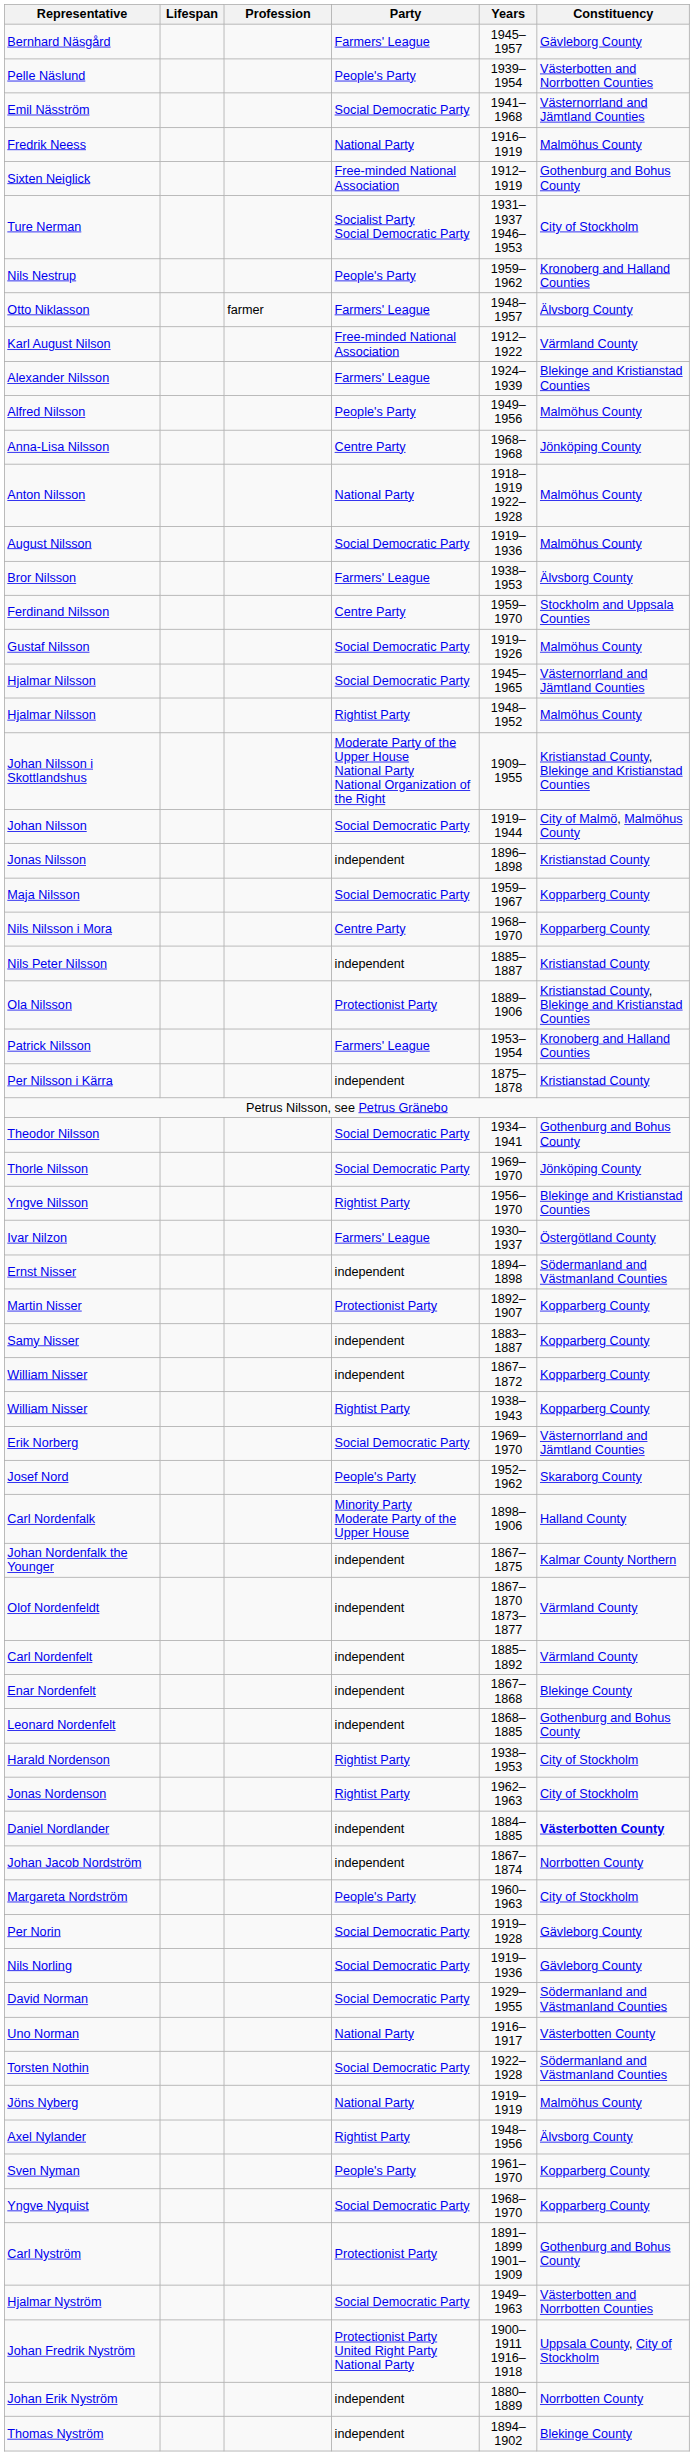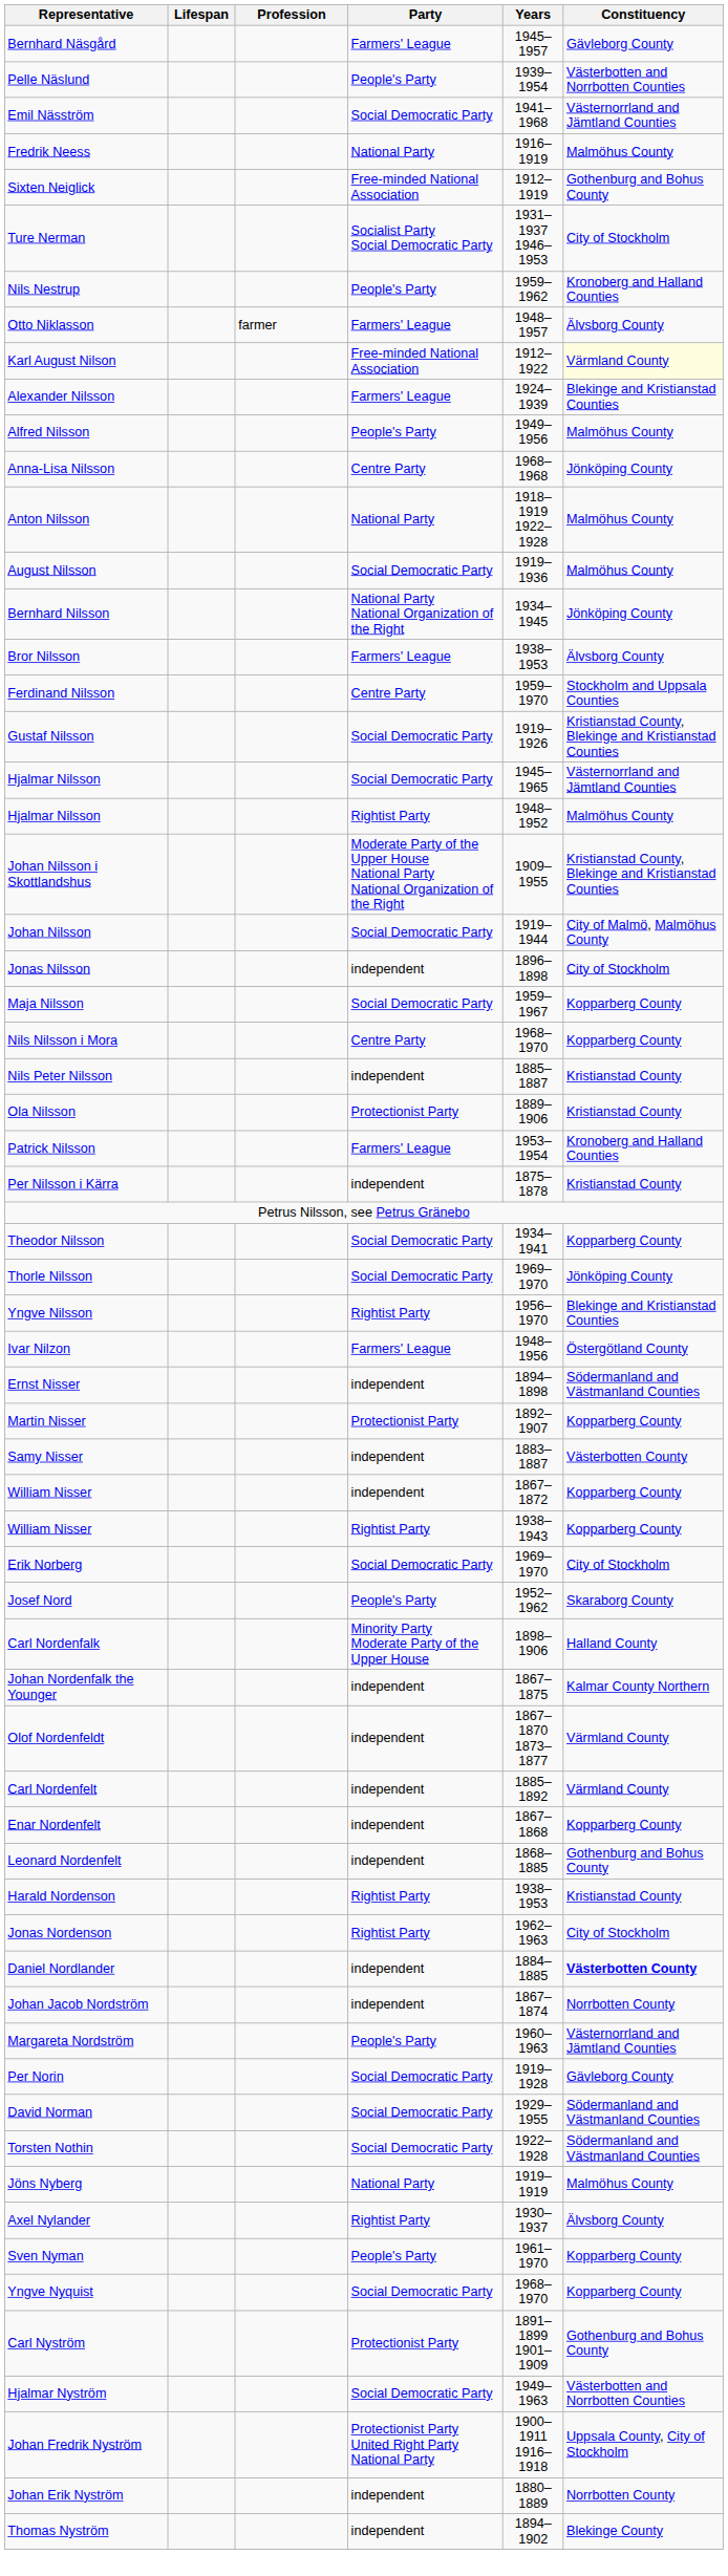 <table class="wikitable">
 <tr>
 <th style="width:15em">Representative</th>
 <th style="width:5em">Lifespan</th>
 <th style="width:10em">Profession</th>
 <th style="width:15em">Party</th>
 <th style="width:5em">Years</th>
 <th style="width:15em">Constituency</th>
 </tr>
 <tr>
 <td><a href='#'>Bernhard Näsgård</a></td>
 <td align=center></td>
 <td></td>
 <td> <a href='#'>Farmers' League</a></td>
 <td align=center>1945–1957</td>
 <td><a href='#'>Gävleborg County</a></td>
 </tr>
 <tr>
 <td><a href='#'>Pelle Näslund</a></td>
 <td align=center></td>
 <td></td>
 <td> <a href='#'>People's Party</a></td>
 <td align=center>1939–1954</td>
 <td><a href='#'>Västerbotten and Norrbotten Counties</a></td>
 </tr>
 <tr>
 <td><a href='#'>Emil Näsström</a></td>
 <td align=center></td>
 <td></td>
 <td> <a href='#'>Social Democratic Party</a></td>
 <td align=center>1941–1968</td>
 <td><a href='#'>Västernorrland and Jämtland Counties</a></td>
 </tr>
 <tr>
 <td><a href='#'>Fredrik Neess</a></td>
 <td align=center></td>
 <td></td>
 <td> <a href='#'>National Party</a></td>
 <td align=center>1916–1919</td>
 <td><a href='#'>Malmöhus County</a></td>
 </tr>
 <tr>
 <td><a href='#'>Sixten Neiglick</a></td>
 <td align=center></td>
 <td></td>
 <td> <a href='#'>Free-minded National Association</a></td>
 <td align=center>1912–1919</td>
 <td><a href='#'>Gothenburg and Bohus County</a></td>
 </tr>
 <tr>
 <td><a href='#'>Ture Nerman</a></td>
 <td align=center></td>
 <td></td>
 <td> <a href='#'>Socialist Party</a><br> <a href='#'>Social Democratic Party</a></td>
 <td align=center>1931–1937<br>1946–1953</td>
 <td><a href='#'>City of Stockholm</a></td>
 </tr>
 <tr>
 <td><a href='#'>Nils Nestrup</a></td>
 <td align=center></td>
 <td></td>
 <td> <a href='#'>People's Party</a></td>
 <td align=center>1959–1962</td>
 <td><a href='#'>Kronoberg and Halland Counties</a></td>
 </tr>
 <tr>
 <td><a href='#'>Otto Niklasson</a></td>
 <td align=center></td>
 <td>farmer</td>
 <td> <a href='#'>Farmers' League</a></td>
 <td align=center>1948–1957</td>
 <td><a href='#'>Älvsborg County</a></td>
 </tr>
 <tr>
 <td><a href='#'>Karl August Nilson</a></td>
 <td align=center></td>
 <td></td>
 <td> <a href='#'>Free-minded National Association</a></td>
 <td align=center>1912–1922</td>
-<td><a href='#'>Värmland County</a></td>
+<td style="background: lightyellow;"><a href='#'>Värmland County</a></td>
 </tr>
 <tr>
 <td><a href='#'>Alexander Nilsson</a></td>
 <td align=center></td>
 <td></td>
 <td> <a href='#'>Farmers' League</a></td>
 <td align=center>1924–1939</td>
 <td><a href='#'>Blekinge and Kristianstad Counties</a></td>
 </tr>
 <tr>
 <td><a href='#'>Alfred Nilsson</a></td>
 <td align=center></td>
 <td></td>
 <td> <a href='#'>People's Party</a></td>
 <td align=center>1949–1956</td>
 <td><a href='#'>Malmöhus County</a></td>
 </tr>
 <tr>
 <td><a href='#'>Anna-Lisa Nilsson</a></td>
 <td align=center></td>
 <td></td>
 <td> <a href='#'>Centre Party</a></td>
 <td align=center>1968–1968</td>
 <td><a href='#'>Jönköping County</a></td>
 </tr>
 <tr>
 <td><a href='#'>Anton Nilsson</a></td>
 <td align=center></td>
 <td></td>
 <td> <a href='#'>National Party</a></td>
 <td align=center>1918–1919<br>1922–1928</td>
 <td><a href='#'>Malmöhus County</a></td>
 </tr>
 <tr>
 <td><a href='#'>August Nilsson</a></td>
 <td align=center></td>
 <td></td>
 <td> <a href='#'>Social Democratic Party</a></td>
 <td align=center>1919–1936</td>
 <td><a href='#'>Malmöhus County</a></td>
 </tr>
 <tr>
+<td><a href='#'>Bernhard Nilsson</a></td>
+<td align=center></td>
+<td></td>
+<td> <a href='#'>National Party</a><br> <a href='#'>National Organization of the Right</a></td>
+<td align=center>1934–1945</td>
+<td><a href='#'>Jönköping County</a></td>
+</tr>
+<tr>
 <td><a href='#'>Bror Nilsson</a></td>
 <td align=center></td>
 <td></td>
 <td> <a href='#'>Farmers' League</a></td>
 <td align=center>1938–1953</td>
 <td><a href='#'>Älvsborg County</a></td>
 </tr>
 <tr>
 <td><a href='#'>Ferdinand Nilsson</a></td>
 <td align=center></td>
 <td></td>
 <td> <a href='#'>Centre Party</a></td>
 <td align=center>1959–1970</td>
 <td><a href='#'>Stockholm and Uppsala Counties</a></td>
 </tr>
 <tr>
 <td><a href='#'>Gustaf Nilsson</a></td>
 <td align=center></td>
 <td></td>
 <td> <a href='#'>Social Democratic Party</a></td>
 <td align=center>1919–1926</td>
-<td><a href='#'>Malmöhus County</a></td>
+<td><a href='#'>Kristianstad County</a>, <a href='#'>Blekinge and Kristianstad Counties</a></td>
 </tr>
 <tr>
 <td><a href='#'>Hjalmar Nilsson</a></td>
 <td align=center></td>
 <td></td>
 <td> <a href='#'>Social Democratic Party</a></td>
 <td align=center>1945–1965</td>
 <td><a href='#'>Västernorrland and Jämtland Counties</a></td>
 </tr>
 <tr>
 <td><a href='#'>Hjalmar Nilsson</a></td>
 <td align=center></td>
 <td></td>
 <td> <a href='#'>Rightist Party</a></td>
 <td align=center>1948–1952</td>
 <td><a href='#'>Malmöhus County</a></td>
 </tr>
 <tr>
 <td><a href='#'>Johan Nilsson i Skottlandshus</a></td>
 <td align=center></td>
 <td></td>
 <td> <a href='#'>Moderate Party of the Upper House</a><br> <a href='#'>National Party</a><br> <a href='#'>National Organization of the Right</a></td>
 <td align=center>1909–1955</td>
 <td><a href='#'>Kristianstad County</a>, <a href='#'>Blekinge and Kristianstad Counties</a></td>
 </tr>
 <tr>
 <td><a href='#'>Johan Nilsson</a></td>
 <td align=center></td>
 <td></td>
 <td> <a href='#'>Social Democratic Party</a></td>
 <td align=center>1919–1944</td>
 <td><a href='#'>City of Malmö</a>, <a href='#'>Malmöhus County</a></td>
 </tr>
 <tr>
 <td><a href='#'>Jonas Nilsson</a></td>
 <td align=center></td>
 <td></td>
 <td> independent</td>
 <td align=center>1896–1898</td>
-<td><a href='#'>Kristianstad County</a></td>
+<td><a href='#'>City of Stockholm</a></td>
 </tr>
 <tr>
 <td><a href='#'>Maja Nilsson</a></td>
 <td align=center></td>
 <td></td>
 <td> <a href='#'>Social Democratic Party</a></td>
 <td align=center>1959–1967</td>
 <td><a href='#'>Kopparberg County</a></td>
 </tr>
 <tr>
 <td><a href='#'>Nils Nilsson i Mora</a></td>
 <td align=center></td>
 <td></td>
 <td> <a href='#'>Centre Party</a></td>
 <td align=center>1968–1970</td>
 <td><a href='#'>Kopparberg County</a></td>
 </tr>
 <tr>
 <td><a href='#'>Nils Peter Nilsson</a></td>
 <td align=center></td>
 <td></td>
 <td> independent</td>
 <td align=center>1885–1887</td>
 <td><a href='#'>Kristianstad County</a></td>
 </tr>
 <tr>
 <td><a href='#'>Ola Nilsson</a></td>
 <td align=center></td>
 <td></td>
 <td> <a href='#'>Protectionist Party</a></td>
 <td align=center>1889–1906</td>
-<td><a href='#'>Kristianstad County</a>, <a href='#'>Blekinge and Kristianstad Counties</a></td>
+<td><a href='#'>Kristianstad County</a></td>
 </tr>
 <tr>
 <td><a href='#'>Patrick Nilsson</a></td>
 <td align=center></td>
 <td></td>
 <td> <a href='#'>Farmers' League</a></td>
 <td align=center>1953–1954</td>
 <td><a href='#'>Kronoberg and Halland Counties</a></td>
 </tr>
 <tr>
 <td><a href='#'>Per Nilsson i Kärra</a></td>
 <td align=center></td>
 <td></td>
 <td> independent</td>
 <td align=center>1875–1878</td>
 <td><a href='#'>Kristianstad County</a></td>
 </tr>
 <tr>
 <td style="text-align:center;" colspan="6">Petrus Nilsson, see <a href='#'>Petrus Gränebo</a></td>
 </tr>
 <tr>
 <td><a href='#'>Theodor Nilsson</a></td>
 <td align=center></td>
 <td></td>
 <td> <a href='#'>Social Democratic Party</a></td>
 <td align=center>1934–1941</td>
-<td><a href='#'>Gothenburg and Bohus County</a></td>
+<td><a href='#'>Kopparberg County</a></td>
 </tr>
 <tr>
 <td><a href='#'>Thorle Nilsson</a></td>
 <td align=center></td>
 <td></td>
 <td> <a href='#'>Social Democratic Party</a></td>
 <td align=center>1969–1970</td>
 <td><a href='#'>Jönköping County</a></td>
 </tr>
 <tr>
 <td><a href='#'>Yngve Nilsson</a></td>
 <td align=center></td>
 <td></td>
 <td> <a href='#'>Rightist Party</a></td>
 <td align=center>1956–1970</td>
 <td><a href='#'>Blekinge and Kristianstad Counties</a></td>
 </tr>
 <tr>
 <td><a href='#'>Ivar Nilzon</a></td>
 <td align=center></td>
 <td></td>
 <td> <a href='#'>Farmers' League</a></td>
-<td align=center>1930–1937</td>
+<td align=center>1948–1956</td>
 <td><a href='#'>Östergötland County</a></td>
 </tr>
 <tr>
 <td><a href='#'>Ernst Nisser</a></td>
 <td align=center></td>
 <td></td>
 <td> independent</td>
 <td align=center>1894–1898</td>
 <td><a href='#'>Södermanland and Västmanland Counties</a></td>
 </tr>
 <tr>
 <td><a href='#'>Martin Nisser</a></td>
 <td align=center></td>
 <td></td>
 <td> <a href='#'>Protectionist Party</a></td>
 <td align=center>1892–1907</td>
 <td><a href='#'>Kopparberg County</a></td>
 </tr>
 <tr>
 <td><a href='#'>Samy Nisser</a></td>
 <td align=center></td>
 <td></td>
 <td> independent</td>
 <td align=center>1883–1887</td>
-<td><a href='#'>Kopparberg County</a></td>
+<td><a href='#'>Västerbotten County</a></td>
 </tr>
 <tr>
 <td><a href='#'>William Nisser</a></td>
 <td align=center></td>
 <td></td>
 <td> independent</td>
 <td align=center>1867–1872</td>
 <td><a href='#'>Kopparberg County</a></td>
 </tr>
 <tr>
 <td><a href='#'>William Nisser</a></td>
 <td align=center></td>
 <td></td>
 <td> <a href='#'>Rightist Party</a></td>
 <td align=center>1938–1943</td>
 <td><a href='#'>Kopparberg County</a></td>
 </tr>
 <tr>
 <td><a href='#'>Erik Norberg</a></td>
 <td align=center></td>
 <td></td>
 <td> <a href='#'>Social Democratic Party</a></td>
 <td align=center>1969–1970</td>
-<td><a href='#'>Västernorrland and Jämtland Counties</a></td>
+<td><a href='#'>City of Stockholm</a></td>
 </tr>
 <tr>
 <td><a href='#'>Josef Nord</a></td>
 <td align=center></td>
 <td></td>
 <td> <a href='#'>People's Party</a></td>
 <td align=center>1952–1962</td>
 <td><a href='#'>Skaraborg County</a></td>
 </tr>
 <tr>
 <td><a href='#'>Carl Nordenfalk</a></td>
 <td align=center></td>
 <td></td>
 <td> <a href='#'>Minority Party</a><br> <a href='#'>Moderate Party of the Upper House</a></td>
 <td align=center>1898–1906</td>
 <td><a href='#'>Halland County</a></td>
 </tr>
 <tr>
 <td><a href='#'>Johan Nordenfalk the Younger</a></td>
 <td align=center></td>
 <td></td>
 <td> independent</td>
 <td align=center>1867–1875</td>
 <td><a href='#'>Kalmar County Northern</a></td>
 </tr>
 <tr>
 <td><a href='#'>Olof Nordenfeldt</a></td>
 <td align=center></td>
 <td></td>
 <td> independent</td>
 <td align=center>1867–1870<br>1873–1877</td>
 <td><a href='#'>Värmland County</a></td>
 </tr>
 <tr>
 <td><a href='#'>Carl Nordenfelt</a></td>
 <td align=center></td>
 <td></td>
 <td> independent</td>
 <td align=center>1885–1892</td>
 <td><a href='#'>Värmland County</a></td>
 </tr>
 <tr>
 <td><a href='#'>Enar Nordenfelt</a></td>
 <td align=center></td>
 <td></td>
 <td> independent</td>
 <td align=center>1867–1868</td>
-<td><a href='#'>Blekinge County</a></td>
+<td><a href='#'>Kopparberg County</a></td>
 </tr>
 <tr>
 <td><a href='#'>Leonard Nordenfelt</a></td>
 <td align=center></td>
 <td></td>
 <td> independent</td>
 <td align=center>1868–1885</td>
 <td><a href='#'>Gothenburg and Bohus County</a></td>
 </tr>
 <tr>
 <td><a href='#'>Harald Nordenson</a></td>
 <td align=center></td>
 <td></td>
 <td> <a href='#'>Rightist Party</a></td>
 <td align=center>1938–1953</td>
-<td><a href='#'>City of Stockholm</a></td>
+<td><a href='#'>Kristianstad County</a></td>
 </tr>
 <tr>
 <td><a href='#'>Jonas Nordenson</a></td>
 <td align=center></td>
 <td></td>
 <td> <a href='#'>Rightist Party</a></td>
 <td align=center>1962–1963</td>
 <td><a href='#'>City of Stockholm</a></td>
 </tr>
 <tr>
 <td><a href='#'>Daniel Nordlander</a></td>
 <td align=center></td>
 <td></td>
 <td> independent</td>
 <td align=center>1884–1885</td>
 <td><strong><a href='#'>Västerbotten County</a></strong></td>
 </tr>
 <tr>
 <td><a href='#'>Johan Jacob Nordström</a></td>
 <td align=center></td>
 <td></td>
 <td> independent</td>
 <td align=center>1867–1874</td>
 <td><a href='#'>Norrbotten County</a></td>
 </tr>
 <tr>
 <td><a href='#'>Margareta Nordström</a></td>
 <td align=center></td>
 <td></td>
 <td> <a href='#'>People's Party</a></td>
 <td align=center>1960–1963</td>
-<td><a href='#'>City of Stockholm</a></td>
+<td><a href='#'>Västernorrland and Jämtland Counties</a></td>
 </tr>
 <tr>
 <td><a href='#'>Per Norin</a></td>
 <td align=center></td>
 <td></td>
 <td> <a href='#'>Social Democratic Party</a></td>
 <td align=center>1919–1928</td>
 <td><a href='#'>Gävleborg County</a></td>
 </tr>
 <tr>
-<td><a href='#'>Nils Norling</a></td>
-<td align=center></td>
-<td></td>
-<td> <a href='#'>Social Democratic Party</a></td>
-<td align=center>1919–1936</td>
-<td><a href='#'>Gävleborg County</a></td>
-</tr>
-<tr>
 <td><a href='#'>David Norman</a></td>
 <td align=center></td>
 <td></td>
 <td> <a href='#'>Social Democratic Party</a></td>
 <td align=center>1929–1955</td>
 <td><a href='#'>Södermanland and Västmanland Counties</a></td>
-</tr>
-<tr>
-<td><a href='#'>Uno Norman</a></td>
-<td align=center></td>
-<td></td>
-<td> <a href='#'>National Party</a></td>
-<td align=center>1916–1917</td>
-<td><a href='#'>Västerbotten County</a></td>
 </tr>
 <tr>
 <td><a href='#'>Torsten Nothin</a></td>
 <td align=center></td>
 <td></td>
 <td> <a href='#'>Social Democratic Party</a></td>
 <td align=center>1922–1928</td>
 <td><a href='#'>Södermanland and Västmanland Counties</a></td>
 </tr>
 <tr>
 <td><a href='#'>Jöns Nyberg</a></td>
 <td align=center></td>
 <td></td>
 <td> <a href='#'>National Party</a></td>
 <td align=center>1919–1919</td>
 <td><a href='#'>Malmöhus County</a></td>
 </tr>
 <tr>
 <td><a href='#'>Axel Nylander</a></td>
 <td align=center></td>
 <td></td>
 <td> <a href='#'>Rightist Party</a></td>
-<td align=center>1948–1956</td>
+<td align=center>1930–1937</td>
 <td><a href='#'>Älvsborg County</a></td>
 </tr>
 <tr>
 <td><a href='#'>Sven Nyman</a></td>
 <td align=center></td>
 <td></td>
 <td> <a href='#'>People's Party</a></td>
 <td align=center>1961–1970</td>
 <td><a href='#'>Kopparberg County</a></td>
 </tr>
 <tr>
 <td><a href='#'>Yngve Nyquist</a></td>
 <td align=center></td>
 <td></td>
 <td> <a href='#'>Social Democratic Party</a></td>
 <td align=center>1968–1970</td>
 <td><a href='#'>Kopparberg County</a></td>
 </tr>
 <tr>
 <td><a href='#'>Carl Nyström</a></td>
 <td align=center></td>
 <td></td>
 <td> <a href='#'>Protectionist Party</a></td>
 <td align=center>1891–1899<br>1901–1909</td>
 <td><a href='#'>Gothenburg and Bohus County</a></td>
 </tr>
 <tr>
 <td><a href='#'>Hjalmar Nyström</a></td>
 <td align=center></td>
 <td></td>
 <td> <a href='#'>Social Democratic Party</a></td>
 <td align=center>1949–1963</td>
 <td><a href='#'>Västerbotten and Norrbotten Counties</a></td>
 </tr>
 <tr>
 <td><a href='#'>Johan Fredrik Nyström</a></td>
 <td align=center></td>
 <td></td>
 <td> <a href='#'>Protectionist Party</a><br> <a href='#'>United Right Party</a><br> <a href='#'>National Party</a></td>
 <td align=center>1900–1911<br>1916–1918</td>
 <td><a href='#'>Uppsala County</a>, <a href='#'>City of Stockholm</a></td>
 </tr>
 <tr>
 <td><a href='#'>Johan Erik Nyström</a></td>
 <td align=center></td>
 <td></td>
 <td> independent</td>
 <td align=center>1880–1889</td>
 <td><a href='#'>Norrbotten County</a></td>
 </tr>
 <tr>
 <td><a href='#'>Thomas Nyström</a></td>
 <td align=center></td>
 <td></td>
 <td> independent</td>
 <td align=center>1894–1902</td>
 <td><a href='#'>Blekinge County</a></td>
 </tr>
 </table>
